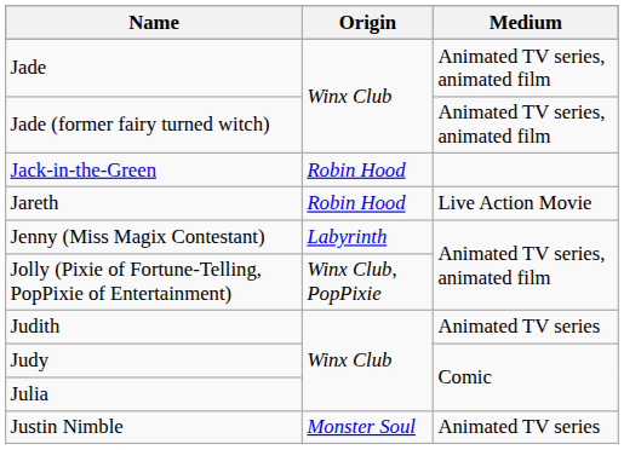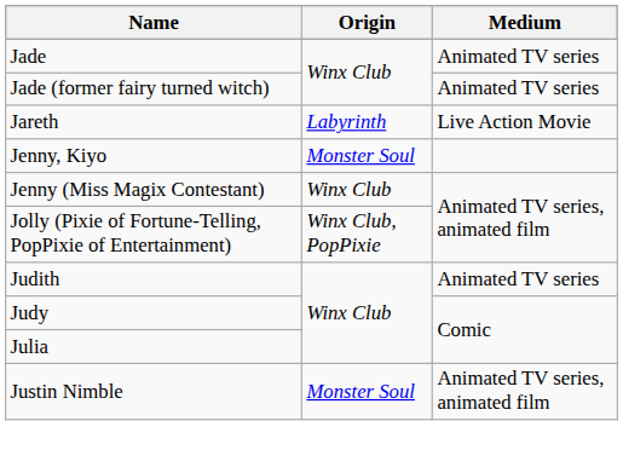 <table class="wikitable sortable" style="width:70%; font-size:90%;">
 <tr style="background:#115a6c;">
 <th>Name</th>
 <th>Origin</th>
 <th>Medium</th>
 </tr>
 <tr>
 <td>Jade</td>
 <td rowspan="2"><em>Winx Club</em></td>
-<td>Animated TV series, animated film</td>
+<td>Animated TV series</td>
 </tr>
 <tr>
 <td>Jade (former fairy turned witch)</td>
-<td>Animated TV series, animated film</td>
+<td>Animated TV series</td>
 </tr>
 <tr>
-<td><a href='#'>Jack-in-the-Green</a></td>
-<td><em><a href='#'>Robin Hood</a></em></td>
+<td>Jareth</td>
+<td><em><a href='#'>Labyrinth</a></em></td>
+<td>Live Action Movie</td>
+</tr>
+<tr>
+<td>Jenny, Kiyo</td>
+<td><em><a href='#'>Monster Soul</a></em></td>
 <td></td>
 </tr>
 <tr>
-<td>Jareth</td>
-<td><em><a href='#'>Robin Hood</a></em></td>
-<td>Live Action Movie</td>
-</tr>
-<tr>
 <td>Jenny (Miss Magix Contestant)</td>
-<td><em><a href='#'>Labyrinth</a></em></td>
+<td><em>Winx Club</em></td>
 <td rowspan="2">Animated TV series, animated film</td>
 </tr>
 <tr>
 <td>Jolly (Pixie of Fortune-Telling, PopPixie of Entertainment)</td>
 <td><em>Winx Club</em>, <em>PopPixie</em></td>
 </tr>
 <tr>
 <td>Judith</td>
 <td rowspan="3"><em>Winx Club</em></td>
 <td>Animated TV series</td>
 </tr>
 <tr>
 <td>Judy</td>
 <td rowspan="2">Comic</td>
 </tr>
 <tr>
 <td>Julia</td>
 </tr>
 <tr>
 <td>Justin Nimble</td>
 <td><em><a href='#'>Monster Soul</a></em></td>
-<td>Animated TV series</td>
+<td>Animated TV series, animated film</td>
 </tr>
 </table>
